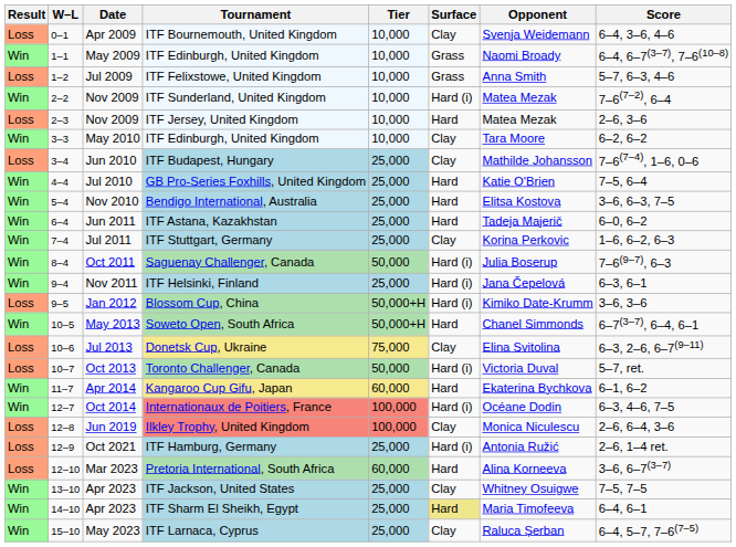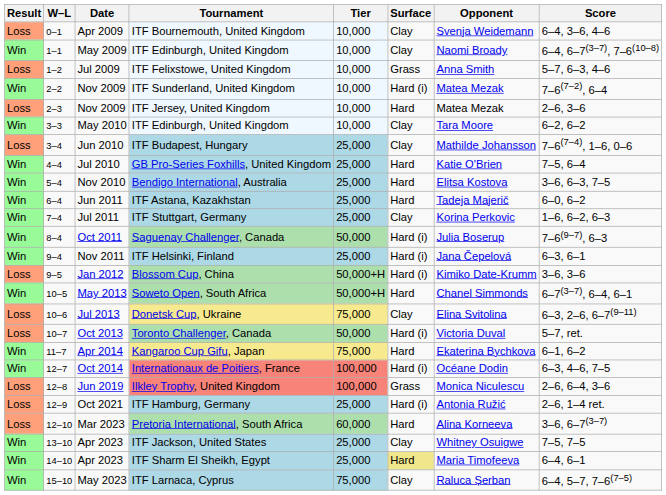 <table class="sortable wikitable nowrap">
 <tr>
 <th>Result</th>
 <th class="unsortable">W–L</th>
 <th>Date</th>
 <th>Tournament</th>
 <th>Tier</th>
 <th>Surface</th>
 <th>Opponent</th>
 <th class="unsortable">Score</th>
 </tr>
 <tr>
 <td style="background:#ffa07a;">Loss</td>
 <td><small>0–1</small></td>
 <td>Apr 2009</td>
 <td style="background:#f0f8ff;">ITF Bournemouth, United Kingdom</td>
 <td style="background:#f0f8ff;">10,000</td>
 <td>Clay</td>
 <td> <a href='#'>Svenja Weidemann</a></td>
 <td>6–4, 3–6, 4–6</td>
 </tr>
 <tr>
 <td style="background:#98fb98;">Win</td>
 <td><small>1–1</small></td>
 <td>May 2009</td>
 <td style="background:#f0f8ff;">ITF Edinburgh, United Kingdom</td>
 <td style="background:#f0f8ff;">10,000</td>
-<td>Grass</td>
+<td>Clay</td>
 <td> <a href='#'>Naomi Broady</a></td>
 <td>6–4, 6–7<sup>(3–7)</sup>, 7–6<sup>(10–8)</sup></td>
 </tr>
 <tr>
 <td style="background:#ffa07a;">Loss</td>
 <td><small>1–2</small></td>
 <td>Jul 2009</td>
 <td style="background:#f0f8ff;">ITF Felixstowe, United Kingdom</td>
 <td style="background:#f0f8ff;">10,000</td>
 <td>Grass</td>
 <td> <a href='#'>Anna Smith</a></td>
 <td>5–7, 6–3, 4–6</td>
 </tr>
 <tr>
 <td style="background:#98fb98;">Win</td>
 <td><small>2–2</small></td>
 <td>Nov 2009</td>
 <td style="background:#f0f8ff;">ITF Sunderland, United Kingdom</td>
 <td style="background:#f0f8ff;">10,000</td>
 <td>Hard (i)</td>
 <td> <a href='#'>Matea Mezak</a></td>
 <td>7–6<sup>(7–2)</sup>, 6–4</td>
 </tr>
 <tr>
 <td style="background:#ffa07a;">Loss</td>
 <td><small>2–3</small></td>
 <td>Nov 2009</td>
 <td style="background:#f0f8ff;">ITF Jersey, United Kingdom</td>
 <td style="background:#f0f8ff;">10,000</td>
 <td>Hard</td>
 <td> Matea Mezak</td>
 <td>2–6, 3–6</td>
 </tr>
 <tr>
 <td style="background:#98fb98;">Win</td>
 <td><small>3–3</small></td>
 <td>May 2010</td>
 <td style="background:#f0f8ff;">ITF Edinburgh, United Kingdom</td>
 <td style="background:#f0f8ff;">10,000</td>
 <td>Clay</td>
 <td> <a href='#'>Tara Moore</a></td>
 <td>6–2, 6–2</td>
 </tr>
 <tr>
 <td style="background:#ffa07a;">Loss</td>
 <td><small>3–4</small></td>
 <td>Jun 2010</td>
 <td style="background:lightblue;">ITF Budapest, Hungary</td>
 <td style="background:lightblue;">25,000</td>
 <td>Clay</td>
 <td> <a href='#'>Mathilde Johansson</a></td>
 <td>7–6<sup>(7–4)</sup>, 1–6, 0–6</td>
 </tr>
 <tr>
 <td style="background:#98fb98;">Win</td>
 <td><small>4–4</small></td>
 <td>Jul 2010</td>
 <td style="background:lightblue;"><a href='#'>GB Pro-Series Foxhills</a>, United Kingdom</td>
 <td style="background:lightblue;">25,000</td>
 <td>Hard</td>
 <td> <a href='#'>Katie O'Brien</a></td>
 <td>7–5, 6–4</td>
 </tr>
 <tr>
 <td style="background:#98fb98;">Win</td>
 <td><small>5–4</small></td>
 <td>Nov 2010</td>
 <td style="background:lightblue;"><a href='#'>Bendigo International</a>, Australia</td>
 <td style="background:lightblue;">25,000</td>
 <td>Hard</td>
 <td> <a href='#'>Elitsa Kostova</a></td>
 <td>3–6, 6–3, 7–5</td>
 </tr>
 <tr>
 <td style="background:#98fb98;">Win</td>
 <td><small>6–4</small></td>
 <td>Jun 2011</td>
 <td style="background:lightblue;">ITF Astana, Kazakhstan</td>
 <td style="background:lightblue;">25,000</td>
 <td>Hard</td>
 <td> <a href='#'>Tadeja Majerič</a></td>
 <td>6–0, 6–2</td>
 </tr>
 <tr>
 <td style="background:#98fb98;">Win</td>
 <td><small>7–4</small></td>
 <td>Jul 2011</td>
 <td style="background:lightblue;">ITF Stuttgart, Germany</td>
 <td style="background:lightblue;">25,000</td>
 <td>Clay</td>
 <td> <a href='#'>Korina Perkovic</a></td>
 <td>1–6, 6–2, 6–3</td>
 </tr>
 <tr>
 <td style="background:#98fb98;">Win</td>
 <td><small>8–4</small></td>
 <td><a href='#'>Oct 2011</a></td>
 <td style="background:#addfad;"><a href='#'>Saguenay Challenger</a>, Canada</td>
 <td style="background:#addfad;">50,000</td>
 <td>Hard (i)</td>
 <td> <a href='#'>Julia Boserup</a></td>
 <td>7–6<sup>(9–7)</sup>, 6–3</td>
 </tr>
 <tr>
 <td style="background:#98fb98;">Win</td>
 <td><small>9–4</small></td>
 <td>Nov 2011</td>
 <td style="background:lightblue;">ITF Helsinki, Finland</td>
 <td style="background:lightblue;">25,000</td>
 <td>Hard (i)</td>
 <td> <a href='#'>Jana Čepelová</a></td>
 <td>6–3, 6–1</td>
 </tr>
 <tr>
 <td style="background:#ffa07a;">Loss</td>
 <td><small>9–5</small></td>
 <td><a href='#'>Jan 2012</a></td>
 <td style="background:#addfad;"><a href='#'>Blossom Cup</a>, China</td>
 <td style="background:#addfad;">50,000+H</td>
 <td>Hard (i)</td>
 <td> <a href='#'>Kimiko Date-Krumm</a></td>
 <td>3–6, 3–6</td>
 </tr>
 <tr>
 <td style="background:#98fb98;">Win</td>
 <td><small>10–5</small></td>
 <td><a href='#'>May 2013</a></td>
 <td style="background:#addfad;"><a href='#'>Soweto Open</a>, South Africa</td>
 <td style="background:#addfad;">50,000+H</td>
 <td>Hard</td>
 <td> <a href='#'>Chanel Simmonds</a></td>
 <td>6–7<sup>(3–7)</sup>, 6–4, 6–1</td>
 </tr>
 <tr>
 <td style="background:#ffa07a;">Loss</td>
 <td><small>10–6</small></td>
 <td><a href='#'>Jul 2013</a></td>
 <td style="background:#f7e98e;"><a href='#'>Donetsk Cup</a>, Ukraine</td>
 <td style="background:#f7e98e;">75,000</td>
 <td>Clay</td>
 <td> <a href='#'>Elina Svitolina</a></td>
 <td>6–3, 2–6, 6–7<sup>(9–11)</sup></td>
 </tr>
 <tr>
 <td style="background:#ffa07a;">Loss</td>
 <td><small>10–7</small></td>
 <td><a href='#'>Oct 2013</a></td>
 <td style="background:#addfad;"><a href='#'>Toronto Challenger</a>, Canada</td>
 <td style="background:#addfad;">50,000</td>
 <td>Hard (i)</td>
 <td> <a href='#'>Victoria Duval</a></td>
 <td>5–7, ret.</td>
 </tr>
 <tr>
 <td style="background:#98fb98;">Win</td>
 <td><small>11–7</small></td>
 <td><a href='#'>Apr 2014</a></td>
 <td style="background:#f7e98e;"><a href='#'>Kangaroo Cup Gifu</a>, Japan</td>
-<td style="background:#f7e98e;">60,000</td>
+<td style="background:#f7e98e;">75,000</td>
 <td>Hard</td>
 <td> <a href='#'>Ekaterina Bychkova</a></td>
 <td>6–1, 6–2</td>
 </tr>
 <tr>
 <td style="background:#98fb98;">Win</td>
 <td><small>12–7</small></td>
 <td><a href='#'>Oct 2014</a></td>
 <td style="background:#f88379;"><a href='#'>Internationaux de Poitiers</a>, France</td>
 <td style="background:#f88379;">100,000</td>
 <td>Hard (i)</td>
 <td> <a href='#'>Océane Dodin</a></td>
 <td>6–3, 4–6, 7–5</td>
 </tr>
 <tr>
 <td style="background:#ffa07a;">Loss</td>
 <td><small>12–8</small></td>
 <td><a href='#'>Jun 2019</a></td>
 <td style="background:#f88379;"><a href='#'>Ilkley Trophy</a>, United Kingdom</td>
 <td style="background:#f88379;">100,000</td>
-<td>Clay</td>
+<td>Grass</td>
 <td> <a href='#'>Monica Niculescu</a></td>
 <td>2–6, 6–4, 3–6</td>
 </tr>
 <tr>
 <td style="background:#ffa07a;">Loss</td>
 <td><small>12–9</small></td>
 <td>Oct 2021</td>
 <td style="background:lightblue;">ITF Hamburg, Germany</td>
 <td style="background:lightblue;">25,000</td>
 <td>Hard (i)</td>
 <td> <a href='#'>Antonia Ružić</a></td>
 <td>2–6, 1–4 ret.</td>
 </tr>
 <tr>
 <td style="background:#ffa07a;">Loss</td>
 <td><small>12–10</small></td>
 <td>Mar 2023</td>
 <td style="background:#addfad;"><a href='#'>Pretoria International</a>, South Africa</td>
 <td style="background:#addfad;">60,000</td>
 <td>Hard</td>
 <td> <a href='#'>Alina Korneeva</a></td>
 <td>3–6, 6–7<sup>(3–7)</sup></td>
 </tr>
 <tr>
 <td style="background:#98fb98;">Win</td>
 <td><small>13–10</small></td>
 <td>Apr 2023</td>
 <td style="background:lightblue;">ITF Jackson, United States</td>
 <td style="background:lightblue;">25,000</td>
 <td>Clay</td>
 <td> <a href='#'>Whitney Osuigwe</a></td>
 <td>7–5, 7–5</td>
 </tr>
 <tr>
 <td style="background:#98fb98;">Win</td>
 <td><small>14–10</small></td>
 <td>Apr 2023</td>
 <td style="background:lightblue;">ITF Sharm El Sheikh, Egypt</td>
 <td style="background:lightblue;">25,000</td>
 <td style="background: khaki;">Hard</td>
 <td> <a href='#'>Maria Timofeeva</a></td>
 <td>6–4, 6–1</td>
 </tr>
 <tr>
 <td style="background:#98fb98;">Win</td>
 <td><small>15–10</small></td>
 <td>May 2023</td>
 <td style="background:lightblue;">ITF Larnaca, Cyprus</td>
-<td style="background:lightblue;">25,000</td>
+<td style="background:lightblue;">75,000</td>
 <td>Clay</td>
 <td> <a href='#'>Raluca Șerban</a></td>
 <td>6–4, 5–7, 7–6<sup>(7–5)</sup></td>
 </tr>
 </table>
